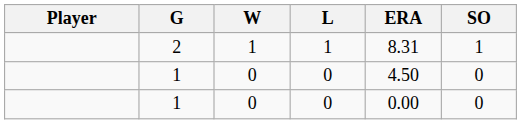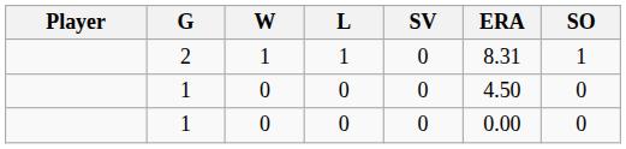 <table class="wikitable sortable">
 <tr>
 <th bgcolor="#DDDDFF" width="16%">Player</th>
 <th bgcolor="#DDDDFF" width="9%">G</th>
 <th bgcolor="#DDDDFF" width="9%">W</th>
 <th bgcolor="#DDDDFF" width="9%">L</th>
+<th bgcolor="#DDDDFF" width="9%">SV</th>
 <th bgcolor="#DDDDFF" width="9%">ERA</th>
 <th bgcolor="#DDDDFF" width="9%">SO</th>
 </tr>
 <tr align="center">
 <td></td>
 <td>2</td>
 <td>1</td>
 <td>1</td>
+<td>0</td>
 <td>8.31</td>
 <td>1</td>
 </tr>
 <tr align="center">
 <td></td>
 <td>1</td>
+<td>0</td>
 <td>0</td>
 <td>0</td>
 <td>4.50</td>
 <td>0</td>
 </tr>
 <tr align="center">
 <td></td>
 <td>1</td>
 <td>0</td>
 <td>0</td>
+<td>0</td>
 <td>0.00</td>
 <td>0</td>
 </tr>
 </table>
